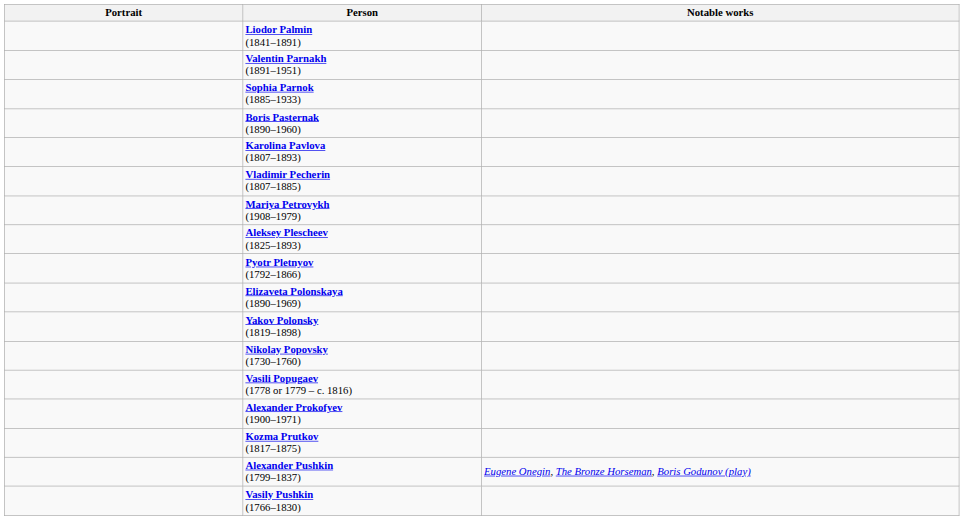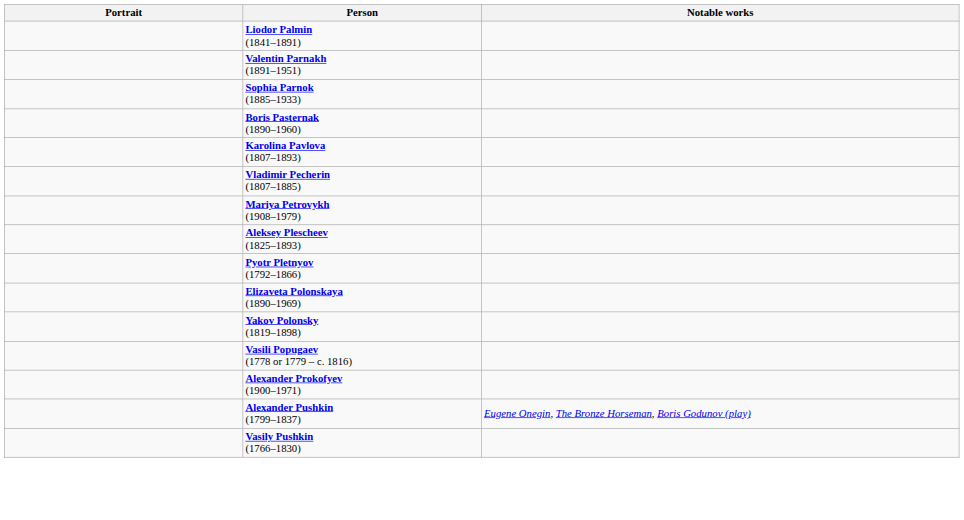 <table class="wikitable" style="width:90%;">
 <tr>
 <th style="width:25%;">Portrait</th>
 <th style="width:25%;">Person</th>
 <th style="width:50%;">Notable works</th>
 </tr>
 <tr>
 <td align=center></td>
 <td><strong><a href='#'>Liodor Palmin</a></strong><br> (1841–1891)</td>
 <td></td>
 </tr>
 <tr>
 <td align=center></td>
 <td><strong><a href='#'>Valentin Parnakh</a></strong><br> (1891–1951)</td>
 <td></td>
 </tr>
 <tr>
 <td align=center></td>
 <td><strong><a href='#'>Sophia Parnok</a></strong><br> (1885–1933)</td>
 <td></td>
 </tr>
 <tr>
 <td align=center></td>
 <td><strong><a href='#'>Boris Pasternak</a></strong><br> (1890–1960)</td>
 <td></td>
 </tr>
 <tr>
 <td align=center></td>
 <td><strong><a href='#'>Karolina Pavlova</a></strong><br> (1807–1893)</td>
 <td></td>
 </tr>
 <tr>
 <td align=center></td>
 <td><strong><a href='#'>Vladimir Pecherin</a></strong><br> (1807–1885)</td>
 <td></td>
 </tr>
 <tr>
 <td align=center></td>
 <td><strong><a href='#'>Mariya Petrovykh</a></strong> <br>(1908–1979)</td>
 <td></td>
 </tr>
 <tr>
 <td align=center></td>
 <td><strong><a href='#'>Aleksey Plescheev</a></strong> <br>(1825–1893)</td>
 <td></td>
 </tr>
 <tr>
 <td align=center></td>
 <td><strong><a href='#'>Pyotr Pletnyov</a></strong><br> (1792–1866)</td>
 <td></td>
 </tr>
 <tr>
 <td align=center></td>
 <td><strong><a href='#'>Elizaveta Polonskaya</a></strong><br> (1890–1969)</td>
 <td></td>
 </tr>
 <tr>
 <td align=center></td>
 <td><strong><a href='#'>Yakov Polonsky</a></strong><br> (1819–1898)</td>
 <td></td>
 </tr>
 <tr>
-<td align=center></td>
-<td><strong><a href='#'>Nikolay Popovsky</a></strong><br> (1730–1760)</td>
-<td></td>
-</tr>
-<tr>
 <td></td>
 <td><strong><a href='#'>Vasili Popugaev</a></strong><br> (1778 or 1779 – c. 1816)</td>
 <td></td>
 </tr>
 <tr>
 <td align=center></td>
 <td><strong><a href='#'>Alexander Prokofyev</a></strong><br> (1900–1971)</td>
-<td></td>
-</tr>
-<tr>
-<td align=center></td>
-<td><strong><a href='#'>Kozma Prutkov</a></strong><br> (1817–1875)</td>
 <td></td>
 </tr>
 <tr>
 <td align=center></td>
 <td><strong><a href='#'>Alexander Pushkin</a></strong><br> (1799–1837)</td>
 <td><em><a href='#'>Eugene Onegin</a></em>, <em><a href='#'>The Bronze Horseman</a></em>, <em><a href='#'>Boris Godunov (play)</a></em></td>
 </tr>
 <tr>
 <td align=center></td>
 <td><strong><a href='#'>Vasily Pushkin</a></strong><br> (1766–1830)</td>
 <td></td>
 </tr>
 </table>
